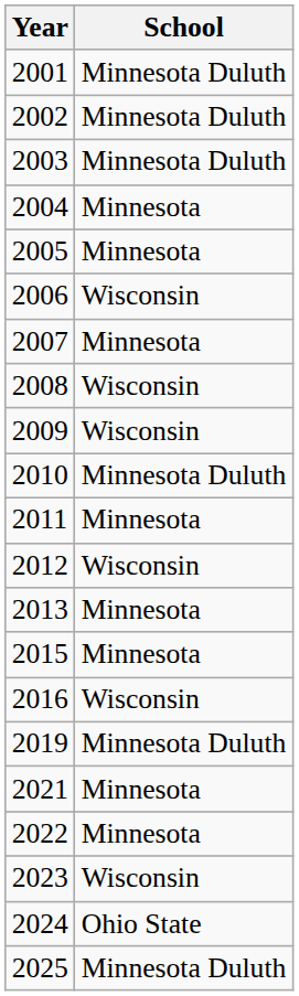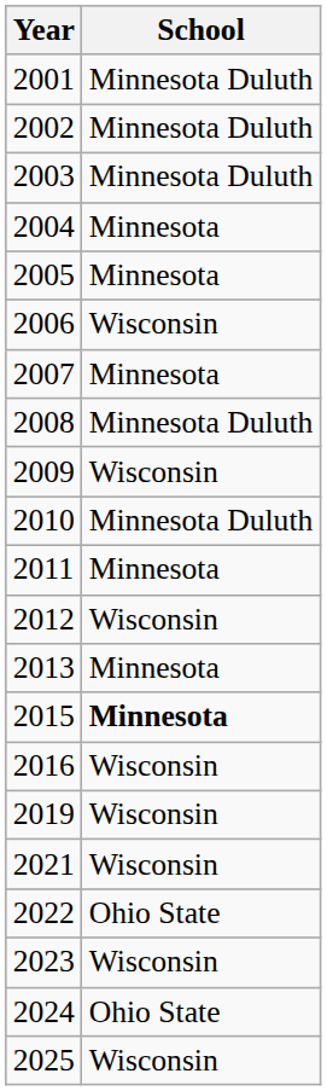 <table class="wikitable">
 <tr>
 <th>Year</th>
 <th>School</th>
 </tr>
 <tr>
 <td>2001</td>
 <td>Minnesota Duluth</td>
 </tr>
 <tr>
 <td>2002</td>
 <td>Minnesota Duluth</td>
 </tr>
 <tr>
 <td>2003</td>
 <td>Minnesota Duluth</td>
 </tr>
 <tr>
 <td>2004</td>
 <td>Minnesota</td>
 </tr>
 <tr>
 <td>2005</td>
 <td>Minnesota</td>
 </tr>
 <tr>
 <td>2006</td>
 <td>Wisconsin</td>
 </tr>
 <tr>
 <td>2007</td>
 <td>Minnesota</td>
 </tr>
 <tr>
 <td>2008</td>
-<td>Wisconsin</td>
+<td>Minnesota Duluth</td>
 </tr>
 <tr>
 <td>2009</td>
 <td>Wisconsin</td>
 </tr>
 <tr>
 <td>2010</td>
 <td>Minnesota Duluth</td>
 </tr>
 <tr>
 <td>2011</td>
 <td>Minnesota</td>
 </tr>
 <tr>
 <td>2012</td>
 <td>Wisconsin</td>
 </tr>
 <tr>
 <td>2013</td>
 <td>Minnesota</td>
 </tr>
 <tr>
 <td>2015</td>
-<td>Minnesota</td>
+<td><strong>Minnesota</strong></td>
 </tr>
 <tr>
 <td>2016</td>
 <td>Wisconsin</td>
 </tr>
 <tr>
 <td>2019</td>
-<td>Minnesota Duluth</td>
+<td>Wisconsin</td>
 </tr>
 <tr>
 <td>2021</td>
-<td>Minnesota</td>
+<td>Wisconsin</td>
 </tr>
 <tr>
 <td>2022</td>
-<td>Minnesota</td>
+<td>Ohio State</td>
 </tr>
 <tr>
 <td>2023</td>
 <td>Wisconsin</td>
 </tr>
 <tr>
 <td>2024</td>
 <td>Ohio State</td>
 </tr>
 <tr>
 <td>2025</td>
-<td>Minnesota Duluth</td>
+<td>Wisconsin</td>
 </tr>
 </table>
